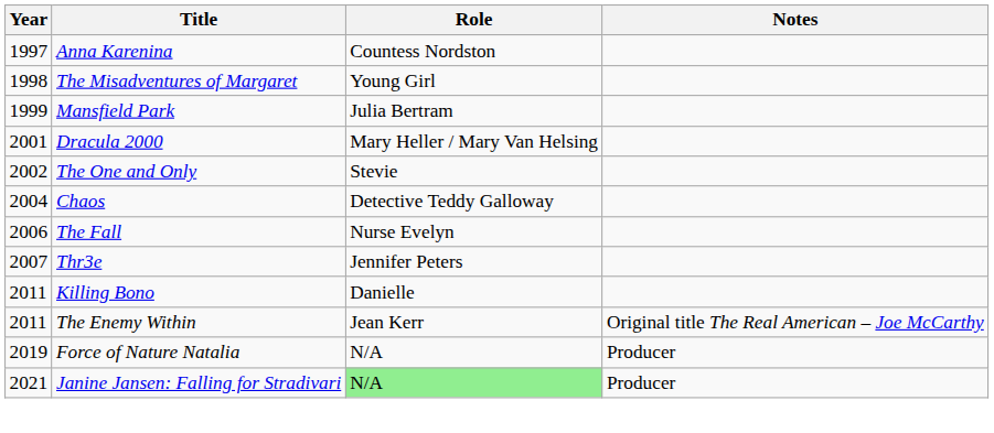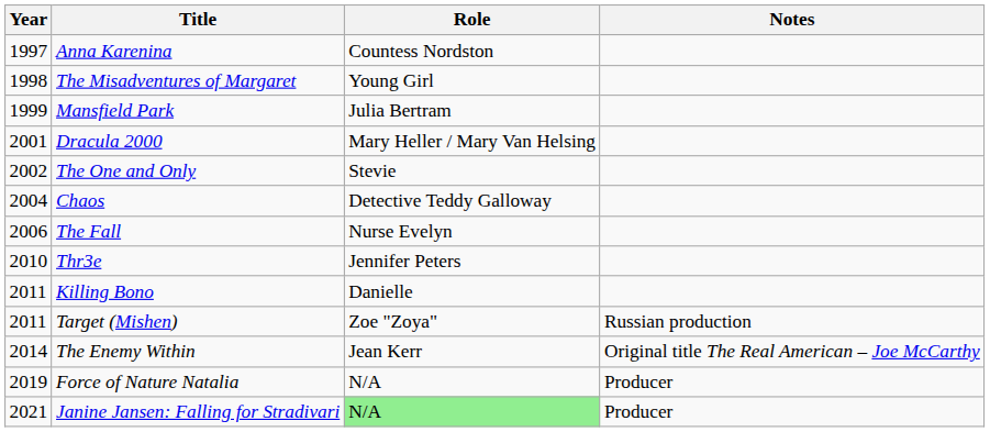 <table class="wikitable sortable">
 <tr>
 <th>Year</th>
 <th>Title</th>
 <th>Role</th>
 <th class="unsortable">Notes</th>
 </tr>
 <tr>
 <td>1997</td>
 <td><em><a href='#'>Anna Karenina</a></em></td>
 <td>Countess Nordston</td>
 <td></td>
 </tr>
 <tr>
 <td>1998</td>
 <td><em><a href='#'>The Misadventures of Margaret</a></em></td>
 <td>Young Girl</td>
 <td></td>
 </tr>
 <tr>
 <td>1999</td>
 <td><em><a href='#'>Mansfield Park</a></em></td>
 <td>Julia Bertram</td>
 <td></td>
 </tr>
 <tr>
 <td>2001</td>
 <td><em><a href='#'>Dracula 2000</a></em></td>
 <td>Mary Heller / Mary Van Helsing</td>
 <td></td>
 </tr>
 <tr>
 <td>2002</td>
 <td><em><a href='#'>The One and Only</a></em></td>
 <td>Stevie</td>
 <td></td>
 </tr>
 <tr>
 <td>2004</td>
 <td><em><a href='#'>Chaos</a></em></td>
 <td>Detective Teddy Galloway</td>
 <td></td>
 </tr>
 <tr>
 <td>2006</td>
 <td><em><a href='#'>The Fall</a></em></td>
 <td>Nurse Evelyn</td>
 <td></td>
 </tr>
 <tr>
-<td>2007</td>
+<td>2010</td>
 <td><em><a href='#'>Thr3e</a></em></td>
 <td>Jennifer Peters</td>
 <td></td>
 </tr>
 <tr>
 <td>2011</td>
 <td><em><a href='#'>Killing Bono</a></em></td>
 <td>Danielle</td>
 <td></td>
 </tr>
 <tr>
 <td>2011</td>
+<td><em>Target (<a href='#'>Mishen</a>)</em></td>
+<td>Zoe "Zoya"</td>
+<td>Russian production</td>
+</tr>
+<tr>
+<td>2014</td>
 <td><em>The Enemy Within</em></td>
 <td>Jean Kerr</td>
 <td>Original title <em>The Real American – <a href='#'>Joe McCarthy</a></em></td>
 </tr>
 <tr>
 <td>2019</td>
 <td><em>Force of Nature Natalia</em></td>
 <td>N/A</td>
 <td>Producer</td>
 </tr>
 <tr>
 <td>2021</td>
 <td><em><a href='#'>Janine Jansen: Falling for Stradivari</a></em></td>
 <td style="background: lightgreen;">N/A</td>
 <td>Producer</td>
 </tr>
 </table>
